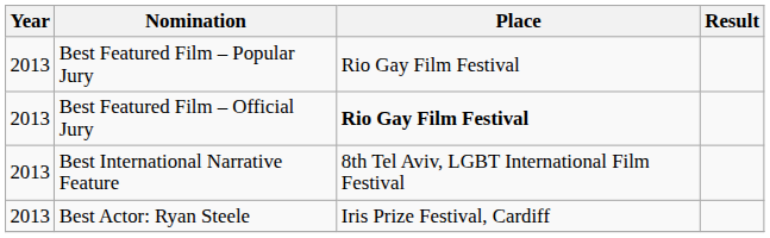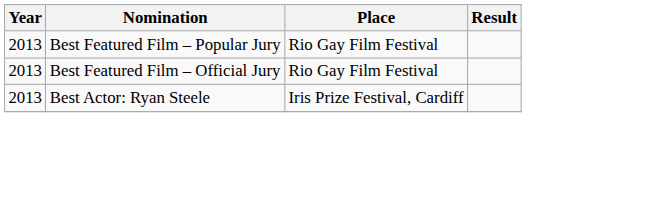 <table class="wikitable">
 <tr>
 <th>Year</th>
 <th>Nomination</th>
 <th>Place</th>
 <th>Result</th>
 </tr>
 <tr>
 <td>2013</td>
 <td>Best Featured Film – Popular Jury</td>
 <td>Rio Gay Film Festival</td>
 <td></td>
 </tr>
 <tr>
 <td>2013</td>
 <td>Best Featured Film – Official Jury</td>
-<td><strong>Rio Gay Film Festival</strong></td>
-<td></td>
-</tr>
-<tr>
-<td>2013</td>
-<td>Best International Narrative Feature</td>
-<td>8th Tel Aviv, LGBT International Film Festival</td>
+<td>Rio Gay Film Festival</td>
 <td></td>
 </tr>
 <tr>
 <td>2013</td>
 <td>Best Actor: Ryan Steele</td>
 <td>Iris Prize Festival, Cardiff</td>
 <td></td>
 </tr>
 <tr>
 </tr>
 </table>
